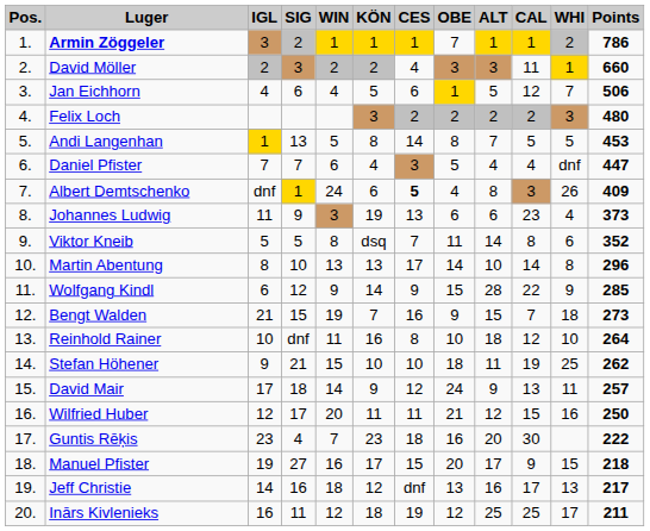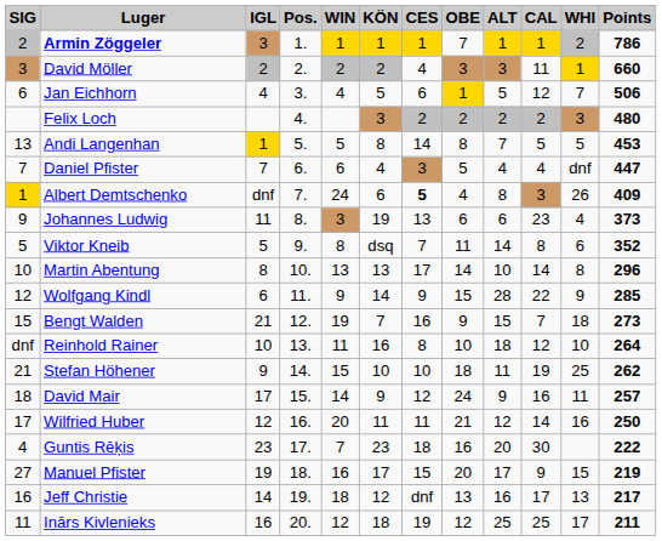 <table class=wikitable  bgcolor="#f7f8ff" cellpadding="3" cellspacing="0" border="1" style="text-align:center; border: gray solid 1px; border-collapse: collapse;">
 <tr bgcolor="#CCCCCC">
-<td align="center" width="10"><strong>Pos.</strong></td>
+<td align="center" width="20"><strong>SIG</strong></td>
 <td align="center" width="200"><strong>Luger</strong></td>
 <td align="center" width="20"><strong>IGL</strong></td>
-<td align="center" width="20"><strong>SIG</strong></td>
+<td align="center" width="10"><strong>Pos.</strong></td>
 <td align="center" width="20"><strong>WIN</strong></td>
 <td align="center" width="20"><strong>KÖN</strong></td>
 <td align="center" width="20"><strong>CES</strong></td>
 <td align="center" width="20"><strong>OBE</strong></td>
 <td align="center" width="20"><strong>ALT</strong></td>
 <td align="center" width="20"><strong>CAL</strong></td>
 <td align="center" width="20"><strong>WHI</strong></td>
 <td align="center" width="20"><strong>Points</strong></td>
 </tr>
 <tr>
-<td>1.</td>
+<td bgcolor="silver">2</td>
 <td align="left"> <strong><a href='#'>Armin Zöggeler</a></strong></td>
 <td bgcolor="cc9966">3</td>
-<td bgcolor="silver">2</td>
+<td>1.</td>
 <td bgcolor="gold">1</td>
 <td bgcolor="gold">1</td>
 <td bgcolor="gold">1</td>
 <td>7</td>
 <td bgcolor="gold">1</td>
 <td bgcolor="gold">1</td>
 <td bgcolor="silver">2</td>
 <td><strong>786</strong></td>
 </tr>
 <tr>
-<td>2.</td>
+<td bgcolor="cc9966">3</td>
 <td align="left"> <a href='#'>David Möller</a></td>
 <td bgcolor="silver">2</td>
-<td bgcolor="cc9966">3</td>
+<td>2.</td>
 <td bgcolor="silver">2</td>
 <td bgcolor="silver">2</td>
 <td>4</td>
 <td bgcolor="cc9966">3</td>
 <td bgcolor="cc9966">3</td>
 <td>11</td>
 <td bgcolor="gold">1</td>
 <td><strong>660</strong></td>
 </tr>
 <tr>
-<td>3.</td>
+<td>6</td>
 <td align="left"> <a href='#'>Jan Eichhorn</a></td>
 <td>4</td>
-<td>6</td>
+<td>3.</td>
 <td>4</td>
 <td>5</td>
 <td>6</td>
 <td bgcolor="gold">1</td>
 <td>5</td>
 <td>12</td>
 <td>7</td>
 <td><strong>506</strong></td>
 </tr>
 <tr>
-<td>4.</td>
+<td></td>
 <td align="left"> <a href='#'>Felix Loch</a></td>
 <td></td>
-<td></td>
+<td>4.</td>
 <td></td>
 <td bgcolor="cc9966">3</td>
 <td bgcolor="silver">2</td>
 <td bgcolor="silver">2</td>
 <td bgcolor="silver">2</td>
 <td bgcolor="silver">2</td>
 <td bgcolor="cc9966">3</td>
 <td><strong>480</strong></td>
 </tr>
 <tr>
-<td>5.</td>
+<td>13</td>
 <td align="left"> <a href='#'>Andi Langenhan</a></td>
 <td bgcolor="gold">1</td>
-<td>13</td>
+<td>5.</td>
 <td>5</td>
 <td>8</td>
 <td>14</td>
 <td>8</td>
 <td>7</td>
 <td>5</td>
 <td>5</td>
 <td><strong>453</strong></td>
 </tr>
 <tr>
-<td>6.</td>
+<td>7</td>
 <td align="left"> <a href='#'>Daniel Pfister</a></td>
 <td>7</td>
-<td>7</td>
+<td>6.</td>
 <td>6</td>
 <td>4</td>
 <td bgcolor="cc9966">3</td>
 <td>5</td>
 <td>4</td>
 <td>4</td>
 <td>dnf</td>
 <td><strong>447</strong></td>
 </tr>
 <tr>
-<td>7.</td>
+<td bgcolor="gold">1</td>
 <td align="left"> <a href='#'>Albert Demtschenko</a></td>
 <td>dnf</td>
-<td bgcolor="gold">1</td>
+<td>7.</td>
 <td>24</td>
 <td>6</td>
 <td><strong>5</strong></td>
 <td>4</td>
 <td>8</td>
 <td bgcolor="cc9966">3</td>
 <td>26</td>
 <td><strong>409</strong></td>
 </tr>
 <tr>
-<td>8.</td>
+<td>9</td>
 <td align="left"> <a href='#'>Johannes Ludwig</a></td>
 <td>11</td>
-<td>9</td>
+<td>8.</td>
 <td bgcolor="cc9966">3</td>
 <td>19</td>
 <td>13</td>
 <td>6</td>
 <td>6</td>
 <td>23</td>
 <td>4</td>
 <td><strong>373</strong></td>
 </tr>
 <tr>
-<td>9.</td>
+<td>5</td>
 <td align="left"> <a href='#'>Viktor Kneib</a></td>
 <td>5</td>
-<td>5</td>
+<td>9.</td>
 <td>8</td>
 <td>dsq</td>
 <td>7</td>
 <td>11</td>
 <td>14</td>
 <td>8</td>
 <td>6</td>
 <td><strong>352</strong></td>
 </tr>
 <tr>
-<td>10.</td>
+<td>10</td>
 <td align="left"> <a href='#'>Martin Abentung</a></td>
 <td>8</td>
-<td>10</td>
+<td>10.</td>
 <td>13</td>
 <td>13</td>
 <td>17</td>
 <td>14</td>
 <td>10</td>
 <td>14</td>
 <td>8</td>
 <td><strong>296</strong></td>
 </tr>
 <tr>
-<td>11.</td>
+<td>12</td>
 <td align="left"> <a href='#'>Wolfgang Kindl</a></td>
 <td>6</td>
-<td>12</td>
+<td>11.</td>
 <td>9</td>
 <td>14</td>
 <td>9</td>
 <td>15</td>
 <td>28</td>
 <td>22</td>
 <td>9</td>
 <td><strong>285</strong></td>
 </tr>
 <tr>
-<td>12.</td>
+<td>15</td>
 <td align="left"> <a href='#'>Bengt Walden</a></td>
 <td>21</td>
-<td>15</td>
+<td>12.</td>
 <td>19</td>
 <td>7</td>
 <td>16</td>
 <td>9</td>
 <td>15</td>
 <td>7</td>
 <td>18</td>
 <td><strong>273</strong></td>
 </tr>
 <tr>
-<td>13.</td>
+<td>dnf</td>
 <td align="left"> <a href='#'>Reinhold Rainer</a></td>
 <td>10</td>
-<td>dnf</td>
+<td>13.</td>
 <td>11</td>
 <td>16</td>
 <td>8</td>
 <td>10</td>
 <td>18</td>
 <td>12</td>
 <td>10</td>
 <td><strong>264</strong></td>
 </tr>
 <tr>
-<td>14.</td>
+<td>21</td>
 <td align="left"> <a href='#'>Stefan Höhener</a></td>
 <td>9</td>
-<td>21</td>
+<td>14.</td>
 <td>15</td>
 <td>10</td>
 <td>10</td>
 <td>18</td>
 <td>11</td>
 <td>19</td>
 <td>25</td>
 <td><strong>262</strong></td>
 </tr>
 <tr>
-<td>15.</td>
+<td>18</td>
 <td align="left"> <a href='#'>David Mair</a></td>
 <td>17</td>
-<td>18</td>
+<td>15.</td>
 <td>14</td>
 <td>9</td>
 <td>12</td>
 <td>24</td>
 <td>9</td>
-<td>13</td>
+<td>16</td>
 <td>11</td>
 <td><strong>257</strong></td>
 </tr>
 <tr>
-<td>16.</td>
+<td>17</td>
 <td align="left"> <a href='#'>Wilfried Huber</a></td>
 <td>12</td>
-<td>17</td>
+<td>16.</td>
 <td>20</td>
 <td>11</td>
 <td>11</td>
 <td>21</td>
 <td>12</td>
-<td>15</td>
+<td>14</td>
 <td>16</td>
 <td><strong>250</strong></td>
 </tr>
 <tr>
-<td>17.</td>
+<td>4</td>
 <td align="left"> <a href='#'>Guntis Rēķis</a></td>
 <td>23</td>
-<td>4</td>
+<td>17.</td>
 <td>7</td>
 <td>23</td>
 <td>18</td>
 <td>16</td>
 <td>20</td>
 <td>30</td>
 <td></td>
 <td><strong>222</strong></td>
 </tr>
 <tr>
-<td>18.</td>
+<td>27</td>
 <td align="left"> <a href='#'>Manuel Pfister</a></td>
 <td>19</td>
-<td>27</td>
+<td>18.</td>
 <td>16</td>
 <td>17</td>
 <td>15</td>
 <td>20</td>
 <td>17</td>
 <td>9</td>
 <td>15</td>
-<td><strong>218</strong></td>
+<td><strong>219</strong></td>
 </tr>
 <tr>
-<td>19.</td>
+<td>16</td>
 <td align="left"> <a href='#'>Jeff Christie</a></td>
 <td>14</td>
-<td>16</td>
+<td>19.</td>
 <td>18</td>
 <td>12</td>
 <td>dnf</td>
 <td>13</td>
 <td>16</td>
 <td>17</td>
 <td>13</td>
 <td><strong>217</strong></td>
 </tr>
 <tr>
-<td>20.</td>
+<td>11</td>
 <td align="left"> <a href='#'>Inārs Kivlenieks</a></td>
 <td>16</td>
-<td>11</td>
+<td>20.</td>
 <td>12</td>
 <td>18</td>
 <td>19</td>
 <td>12</td>
 <td>25</td>
 <td>25</td>
 <td>17</td>
 <td><strong>211</strong></td>
 </tr>
 </table>
